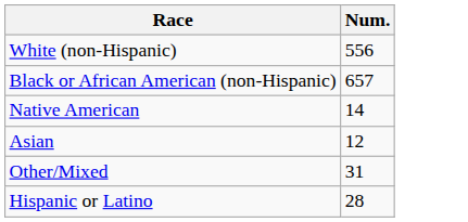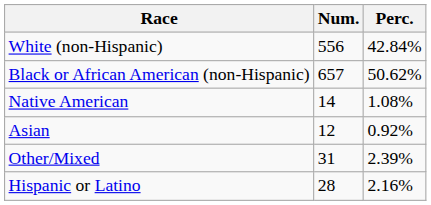 <table class="wikitable">
 <tr>
 <th>Race</th>
 <th>Num.</th>
+<th>Perc.</th>
 </tr>
 <tr>
 <td><a href='#'>White</a> (non-Hispanic)</td>
 <td>556</td>
+<td>42.84%</td>
 </tr>
 <tr>
 <td><a href='#'>Black or African American</a> (non-Hispanic)</td>
 <td>657</td>
+<td>50.62%</td>
 </tr>
 <tr>
 <td><a href='#'>Native American</a></td>
 <td>14</td>
+<td>1.08%</td>
 </tr>
 <tr>
 <td><a href='#'>Asian</a></td>
 <td>12</td>
+<td>0.92%</td>
 </tr>
 <tr>
 <td><a href='#'>Other/Mixed</a></td>
 <td>31</td>
+<td>2.39%</td>
 </tr>
 <tr>
 <td><a href='#'>Hispanic</a> or <a href='#'>Latino</a></td>
 <td>28</td>
+<td>2.16%</td>
 </tr>
 </table>
